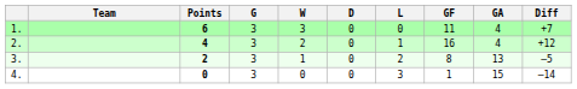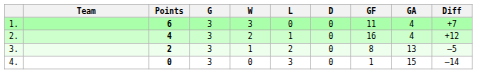 <table class=wikitable style="text-align:center">
 <tr bgcolor="#DCDCDC">
 <th width="25"></th>
 <th width="200">Team</th>
 <th width="60">Points</th>
 <th width="60">G</th>
 <th width="60">W</th>
+<th width="60">L</th>
 <th width="60">D</th>
-<th width="60">L</th>
 <th width="60">GF</th>
 <th width="60">GA</th>
 <th width="60">Diff</th>
 </tr>
 <tr bgcolor=#AAFFAA>
 <td>1.</td>
 <td align=left></td>
 <td><strong>6</strong></td>
 <td>3</td>
 <td>3</td>
 <td>0</td>
 <td>0</td>
 <td>11</td>
 <td>4</td>
 <td>+7</td>
 </tr>
 <tr bgcolor=#CCFFCC>
 <td>2.</td>
 <td align=left></td>
 <td><strong>4</strong></td>
 <td>3</td>
 <td>2</td>
+<td>1</td>
 <td>0</td>
-<td>1</td>
 <td>16</td>
 <td>4</td>
 <td>+12</td>
 </tr>
 <tr bgcolor=#EEFFEE>
 <td>3.</td>
 <td align=left></td>
 <td><strong>2</strong></td>
 <td>3</td>
 <td>1</td>
+<td>2</td>
 <td>0</td>
-<td>2</td>
 <td>8</td>
 <td>13</td>
 <td>–5</td>
 </tr>
 <tr bgcolor=#FFFFFF>
 <td>4.</td>
 <td align=left></td>
 <td><strong>0</strong></td>
 <td>3</td>
 <td>0</td>
+<td>3</td>
 <td>0</td>
-<td>3</td>
 <td>1</td>
 <td>15</td>
 <td>–14</td>
 </tr>
 </table>
